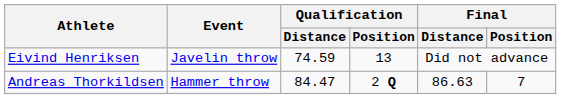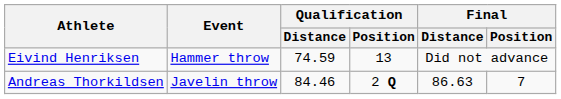 <table class=wikitable style="font-size:90%">
 <tr>
 <th rowspan="2">Athlete</th>
 <th rowspan="2">Event</th>
 <th colspan="2">Qualification</th>
 <th colspan="2">Final</th>
 </tr>
 <tr style="font-size:95%">
 <th>Distance</th>
 <th>Position</th>
 <th>Distance</th>
 <th>Position</th>
 </tr>
 <tr align=center>
 <td align=left><a href='#'>Eivind Henriksen</a></td>
-<td align=left><a href='#'>Javelin throw</a></td>
+<td align=left><a href='#'>Hammer throw</a></td>
 <td>74.59</td>
 <td>13</td>
 <td colspan=2>Did not advance</td>
 </tr>
 <tr align=center>
 <td align=left><a href='#'>Andreas Thorkildsen</a></td>
-<td align=left><a href='#'>Hammer throw</a></td>
-<td>84.47</td>
+<td align=left><a href='#'>Javelin throw</a></td>
+<td>84.46</td>
 <td>2 <strong>Q</strong></td>
 <td>86.63</td>
 <td>7</td>
 </tr>
 </table>
